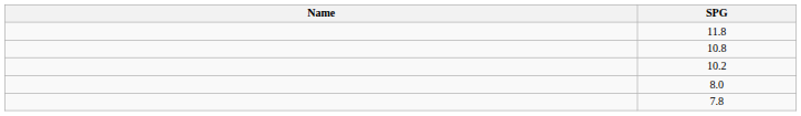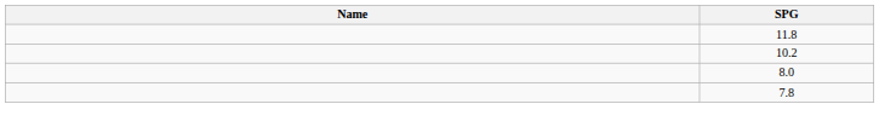 <table class=wikitable width="90%">
 <tr>
 <th width="80%">Name</th>
 <th width="20%">SPG</th>
 </tr>
 <tr>
 <td></td>
 <td align=center>11.8</td>
-</tr>
-<tr>
-<td></td>
-<td align=center>10.8</td>
 </tr>
 <tr>
 <td></td>
 <td align=center>10.2</td>
 </tr>
 <tr>
 <td></td>
 <td align=center>8.0</td>
 </tr>
 <tr>
 <td></td>
 <td align=center>7.8</td>
 </tr>
 </table>
